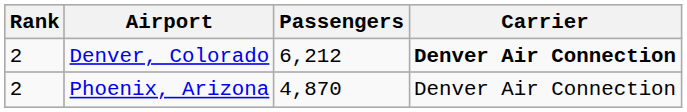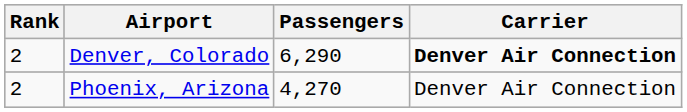 <table class="wikitable">
 <tr>
 <th>Rank</th>
 <th>Airport</th>
 <th>Passengers</th>
 <th>Carrier</th>
 </tr>
 <tr>
 <td>2</td>
 <td><a href='#'>Denver, Colorado</a></td>
-<td>6,212</td>
+<td>6,290</td>
 <td><strong>Denver Air Connection</strong></td>
 </tr>
 <tr>
 <td>2</td>
 <td><a href='#'>Phoenix, Arizona</a></td>
-<td>4,870</td>
+<td>4,270</td>
 <td>Denver Air Connection</td>
 </tr>
 </table>
